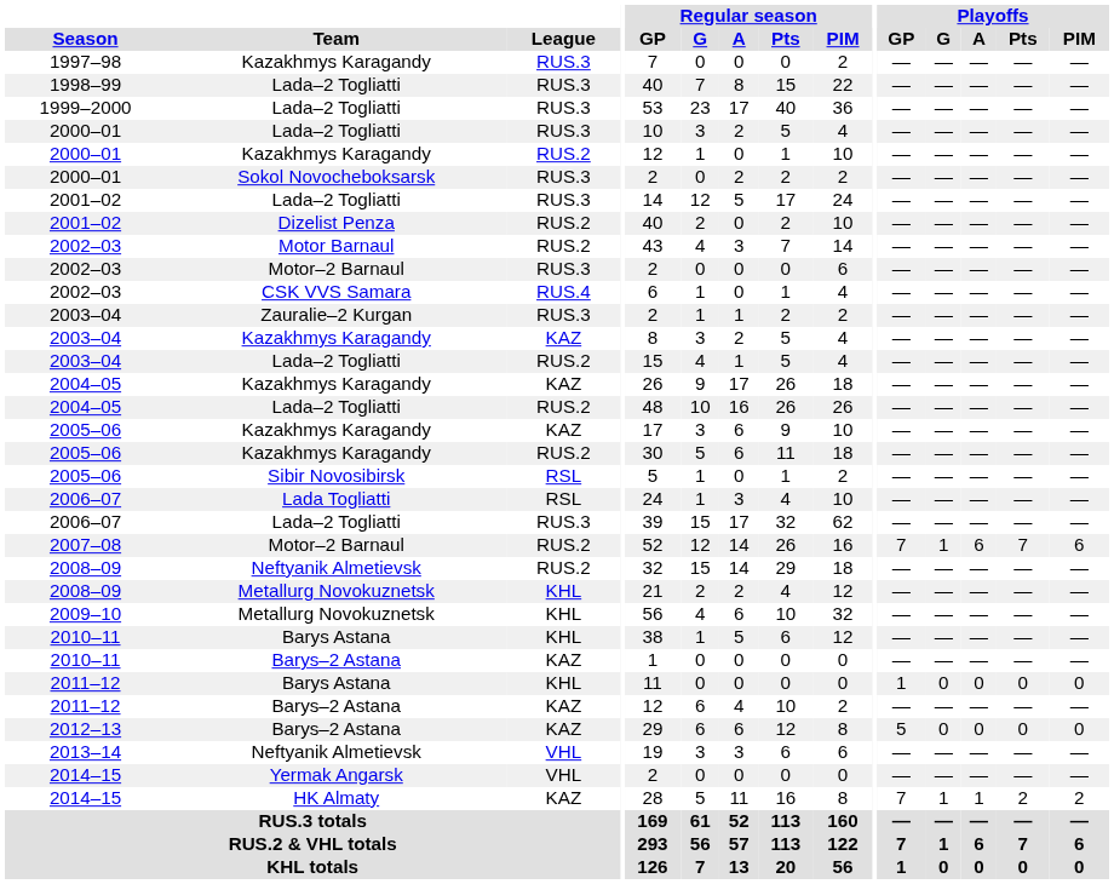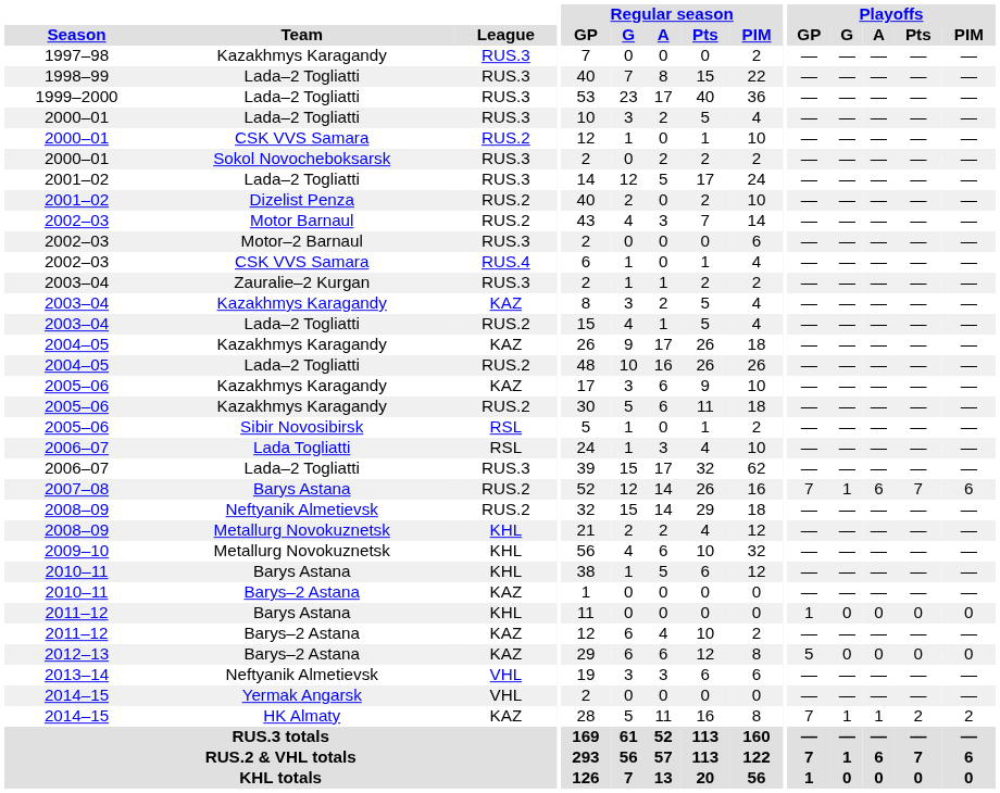 <table border="0" cellpadding="1" cellspacing="0" style="text-align:center; width:60em">
 <tr bgcolor="#e0e0e0">
 <th colspan="3" bgcolor="#ffffff"></th>
 <th rowspan="99" bgcolor="#ffffff"></th>
 <th colspan="5"><a href='#'>Regular season</a></th>
 <th rowspan="99" bgcolor="#ffffff"></th>
 <th colspan="5"><a href='#'>Playoffs</a></th>
 </tr>
 <tr bgcolor="#e0e0e0">
 <th><a href='#'>Season</a></th>
 <th>Team</th>
 <th>League</th>
 <th>GP</th>
 <th><a href='#'>G</a></th>
 <th><a href='#'>A</a></th>
 <th><a href='#'>Pts</a></th>
 <th><a href='#'>PIM</a></th>
 <th>GP</th>
 <th>G</th>
 <th>A</th>
 <th>Pts</th>
 <th>PIM</th>
 </tr>
 <tr>
 <td>1997–98</td>
 <td>Kazakhmys Karagandy</td>
 <td><a href='#'>RUS.3</a></td>
 <td>7</td>
 <td>0</td>
 <td>0</td>
 <td>0</td>
 <td>2</td>
 <td>—</td>
 <td>—</td>
 <td>—</td>
 <td>—</td>
 <td>—</td>
 </tr>
 <tr bgcolor="#f0f0f0">
 <td>1998–99</td>
 <td>Lada–2 Togliatti</td>
 <td>RUS.3</td>
 <td>40</td>
 <td>7</td>
 <td>8</td>
 <td>15</td>
 <td>22</td>
 <td>—</td>
 <td>—</td>
 <td>—</td>
 <td>—</td>
 <td>—</td>
 </tr>
 <tr>
 <td>1999–2000</td>
 <td>Lada–2 Togliatti</td>
 <td>RUS.3</td>
 <td>53</td>
 <td>23</td>
 <td>17</td>
 <td>40</td>
 <td>36</td>
 <td>—</td>
 <td>—</td>
 <td>—</td>
 <td>—</td>
 <td>—</td>
 </tr>
 <tr bgcolor="#f0f0f0">
 <td>2000–01</td>
 <td>Lada–2 Togliatti</td>
 <td>RUS.3</td>
 <td>10</td>
 <td>3</td>
 <td>2</td>
 <td>5</td>
 <td>4</td>
 <td>—</td>
 <td>—</td>
 <td>—</td>
 <td>—</td>
 <td>—</td>
 </tr>
 <tr>
 <td><a href='#'>2000–01</a></td>
-<td>Kazakhmys Karagandy</td>
+<td><a href='#'>CSK VVS Samara</a></td>
 <td><a href='#'>RUS.2</a></td>
 <td>12</td>
 <td>1</td>
 <td>0</td>
 <td>1</td>
 <td>10</td>
 <td>—</td>
 <td>—</td>
 <td>—</td>
 <td>—</td>
 <td>—</td>
 </tr>
 <tr bgcolor="#f0f0f0">
 <td>2000–01</td>
 <td><a href='#'>Sokol Novocheboksarsk</a></td>
 <td>RUS.3</td>
 <td>2</td>
 <td>0</td>
 <td>2</td>
 <td>2</td>
 <td>2</td>
 <td>—</td>
 <td>—</td>
 <td>—</td>
 <td>—</td>
 <td>—</td>
 </tr>
 <tr>
 <td>2001–02</td>
 <td>Lada–2 Togliatti</td>
 <td>RUS.3</td>
 <td>14</td>
 <td>12</td>
 <td>5</td>
 <td>17</td>
 <td>24</td>
 <td>—</td>
 <td>—</td>
 <td>—</td>
 <td>—</td>
 <td>—</td>
 </tr>
 <tr bgcolor="#f0f0f0">
 <td><a href='#'>2001–02</a></td>
 <td><a href='#'>Dizelist Penza</a></td>
 <td>RUS.2</td>
 <td>40</td>
 <td>2</td>
 <td>0</td>
 <td>2</td>
 <td>10</td>
 <td>—</td>
 <td>—</td>
 <td>—</td>
 <td>—</td>
 <td>—</td>
 </tr>
 <tr>
 <td><a href='#'>2002–03</a></td>
 <td><a href='#'>Motor Barnaul</a></td>
 <td>RUS.2</td>
 <td>43</td>
 <td>4</td>
 <td>3</td>
 <td>7</td>
 <td>14</td>
 <td>—</td>
 <td>—</td>
 <td>—</td>
 <td>—</td>
 <td>—</td>
 </tr>
 <tr bgcolor="#f0f0f0">
 <td>2002–03</td>
 <td>Motor–2 Barnaul</td>
 <td>RUS.3</td>
 <td>2</td>
 <td>0</td>
 <td>0</td>
 <td>0</td>
 <td>6</td>
 <td>—</td>
 <td>—</td>
 <td>—</td>
 <td>—</td>
 <td>—</td>
 </tr>
 <tr>
 <td>2002–03</td>
 <td><a href='#'>CSK VVS Samara</a></td>
 <td><a href='#'>RUS.4</a></td>
 <td>6</td>
 <td>1</td>
 <td>0</td>
 <td>1</td>
 <td>4</td>
 <td>—</td>
 <td>—</td>
 <td>—</td>
 <td>—</td>
 <td>—</td>
 </tr>
 <tr bgcolor="#f0f0f0">
 <td>2003–04</td>
 <td>Zauralie–2 Kurgan</td>
 <td>RUS.3</td>
 <td>2</td>
 <td>1</td>
 <td>1</td>
 <td>2</td>
 <td>2</td>
 <td>—</td>
 <td>—</td>
 <td>—</td>
 <td>—</td>
 <td>—</td>
 </tr>
 <tr>
 <td><a href='#'>2003–04</a></td>
 <td><a href='#'>Kazakhmys Karagandy</a></td>
 <td><a href='#'>KAZ</a></td>
 <td>8</td>
 <td>3</td>
 <td>2</td>
 <td>5</td>
 <td>4</td>
 <td>—</td>
 <td>—</td>
 <td>—</td>
 <td>—</td>
 <td>—</td>
 </tr>
 <tr bgcolor="#f0f0f0">
 <td><a href='#'>2003–04</a></td>
 <td>Lada–2 Togliatti</td>
 <td>RUS.2</td>
 <td>15</td>
 <td>4</td>
 <td>1</td>
 <td>5</td>
 <td>4</td>
 <td>—</td>
 <td>—</td>
 <td>—</td>
 <td>—</td>
 <td>—</td>
 </tr>
 <tr>
 <td><a href='#'>2004–05</a></td>
 <td>Kazakhmys Karagandy</td>
 <td>KAZ</td>
 <td>26</td>
 <td>9</td>
 <td>17</td>
 <td>26</td>
 <td>18</td>
 <td>—</td>
 <td>—</td>
 <td>—</td>
 <td>—</td>
 <td>—</td>
 </tr>
 <tr bgcolor="#f0f0f0">
 <td><a href='#'>2004–05</a></td>
 <td>Lada–2 Togliatti</td>
 <td>RUS.2</td>
 <td>48</td>
 <td>10</td>
 <td>16</td>
 <td>26</td>
 <td>26</td>
 <td>—</td>
 <td>—</td>
 <td>—</td>
 <td>—</td>
 <td>—</td>
 </tr>
 <tr>
 <td><a href='#'>2005–06</a></td>
 <td>Kazakhmys Karagandy</td>
 <td>KAZ</td>
 <td>17</td>
 <td>3</td>
 <td>6</td>
 <td>9</td>
 <td>10</td>
 <td>—</td>
 <td>—</td>
 <td>—</td>
 <td>—</td>
 <td>—</td>
 </tr>
 <tr bgcolor="#f0f0f0">
 <td><a href='#'>2005–06</a></td>
 <td>Kazakhmys Karagandy</td>
 <td>RUS.2</td>
 <td>30</td>
 <td>5</td>
 <td>6</td>
 <td>11</td>
 <td>18</td>
 <td>—</td>
 <td>—</td>
 <td>—</td>
 <td>—</td>
 <td>—</td>
 </tr>
 <tr>
 <td><a href='#'>2005–06</a></td>
 <td><a href='#'>Sibir Novosibirsk</a></td>
 <td><a href='#'>RSL</a></td>
 <td>5</td>
 <td>1</td>
 <td>0</td>
 <td>1</td>
 <td>2</td>
 <td>—</td>
 <td>—</td>
 <td>—</td>
 <td>—</td>
 <td>—</td>
 </tr>
 <tr bgcolor="#f0f0f0">
 <td><a href='#'>2006–07</a></td>
 <td><a href='#'>Lada Togliatti</a></td>
 <td>RSL</td>
 <td>24</td>
 <td>1</td>
 <td>3</td>
 <td>4</td>
 <td>10</td>
 <td>—</td>
 <td>—</td>
 <td>—</td>
 <td>—</td>
 <td>—</td>
 </tr>
 <tr>
 <td>2006–07</td>
 <td>Lada–2 Togliatti</td>
 <td>RUS.3</td>
 <td>39</td>
 <td>15</td>
 <td>17</td>
 <td>32</td>
 <td>62</td>
 <td>—</td>
 <td>—</td>
 <td>—</td>
 <td>—</td>
 <td>—</td>
 </tr>
 <tr bgcolor="#f0f0f0">
 <td><a href='#'>2007–08</a></td>
-<td>Motor–2 Barnaul</td>
+<td><a href='#'>Barys Astana</a></td>
 <td>RUS.2</td>
 <td>52</td>
 <td>12</td>
 <td>14</td>
 <td>26</td>
 <td>16</td>
 <td>7</td>
 <td>1</td>
 <td>6</td>
 <td>7</td>
 <td>6</td>
 </tr>
 <tr>
 <td><a href='#'>2008–09</a></td>
 <td><a href='#'>Neftyanik Almetievsk</a></td>
 <td>RUS.2</td>
 <td>32</td>
 <td>15</td>
 <td>14</td>
 <td>29</td>
 <td>18</td>
 <td>—</td>
 <td>—</td>
 <td>—</td>
 <td>—</td>
 <td>—</td>
 </tr>
 <tr bgcolor="#f0f0f0">
 <td><a href='#'>2008–09</a></td>
 <td><a href='#'>Metallurg Novokuznetsk</a></td>
 <td><a href='#'>KHL</a></td>
 <td>21</td>
 <td>2</td>
 <td>2</td>
 <td>4</td>
 <td>12</td>
 <td>—</td>
 <td>—</td>
 <td>—</td>
 <td>—</td>
 <td>—</td>
 </tr>
 <tr>
 <td><a href='#'>2009–10</a></td>
 <td>Metallurg Novokuznetsk</td>
 <td>KHL</td>
 <td>56</td>
 <td>4</td>
 <td>6</td>
 <td>10</td>
 <td>32</td>
 <td>—</td>
 <td>—</td>
 <td>—</td>
 <td>—</td>
 <td>—</td>
 </tr>
 <tr bgcolor="#f0f0f0">
 <td><a href='#'>2010–11</a></td>
 <td>Barys Astana</td>
 <td>KHL</td>
 <td>38</td>
 <td>1</td>
 <td>5</td>
 <td>6</td>
 <td>12</td>
 <td>—</td>
 <td>—</td>
 <td>—</td>
 <td>—</td>
 <td>—</td>
 </tr>
 <tr>
 <td><a href='#'>2010–11</a></td>
 <td><a href='#'>Barys–2 Astana</a></td>
 <td>KAZ</td>
 <td>1</td>
 <td>0</td>
 <td>0</td>
 <td>0</td>
 <td>0</td>
 <td>—</td>
 <td>—</td>
 <td>—</td>
 <td>—</td>
 <td>—</td>
 </tr>
 <tr bgcolor="#f0f0f0">
 <td><a href='#'>2011–12</a></td>
 <td>Barys Astana</td>
 <td>KHL</td>
 <td>11</td>
 <td>0</td>
 <td>0</td>
 <td>0</td>
 <td>0</td>
 <td>1</td>
 <td>0</td>
 <td>0</td>
 <td>0</td>
 <td>0</td>
 </tr>
 <tr>
 <td><a href='#'>2011–12</a></td>
 <td>Barys–2 Astana</td>
 <td>KAZ</td>
 <td>12</td>
 <td>6</td>
 <td>4</td>
 <td>10</td>
 <td>2</td>
 <td>—</td>
 <td>—</td>
 <td>—</td>
 <td>—</td>
 <td>—</td>
 </tr>
 <tr bgcolor="#f0f0f0">
 <td><a href='#'>2012–13</a></td>
 <td>Barys–2 Astana</td>
 <td>KAZ</td>
 <td>29</td>
 <td>6</td>
 <td>6</td>
 <td>12</td>
 <td>8</td>
 <td>5</td>
 <td>0</td>
 <td>0</td>
 <td>0</td>
 <td>0</td>
 </tr>
 <tr>
 <td><a href='#'>2013–14</a></td>
 <td>Neftyanik Almetievsk</td>
 <td><a href='#'>VHL</a></td>
 <td>19</td>
 <td>3</td>
 <td>3</td>
 <td>6</td>
 <td>6</td>
 <td>—</td>
 <td>—</td>
 <td>—</td>
 <td>—</td>
 <td>—</td>
 </tr>
 <tr bgcolor="#f0f0f0">
 <td><a href='#'>2014–15</a></td>
 <td><a href='#'>Yermak Angarsk</a></td>
 <td>VHL</td>
 <td>2</td>
 <td>0</td>
 <td>0</td>
 <td>0</td>
 <td>0</td>
 <td>—</td>
 <td>—</td>
 <td>—</td>
 <td>—</td>
 <td>—</td>
 </tr>
 <tr>
 <td><a href='#'>2014–15</a></td>
 <td><a href='#'>HK Almaty</a></td>
 <td>KAZ</td>
 <td>28</td>
 <td>5</td>
 <td>11</td>
 <td>16</td>
 <td>8</td>
 <td>7</td>
 <td>1</td>
 <td>1</td>
 <td>2</td>
 <td>2</td>
 </tr>
 <tr bgcolor="#e0e0e0">
 <th colspan="3">RUS.3 totals</th>
 <th>169</th>
 <th>61</th>
 <th>52</th>
 <th>113</th>
 <th>160</th>
 <th>—</th>
 <th>—</th>
 <th>—</th>
 <th>—</th>
 <th>—</th>
 </tr>
 <tr bgcolor="#e0e0e0">
 <th colspan="3">RUS.2 & VHL totals</th>
 <th>293</th>
 <th>56</th>
 <th>57</th>
 <th>113</th>
 <th>122</th>
 <th>7</th>
 <th>1</th>
 <th>6</th>
 <th>7</th>
 <th>6</th>
 </tr>
 <tr bgcolor="#e0e0e0">
 <th colspan="3">KHL totals</th>
 <th>126</th>
 <th>7</th>
 <th>13</th>
 <th>20</th>
 <th>56</th>
 <th>1</th>
 <th>0</th>
 <th>0</th>
 <th>0</th>
 <th>0</th>
 </tr>
 </table>
